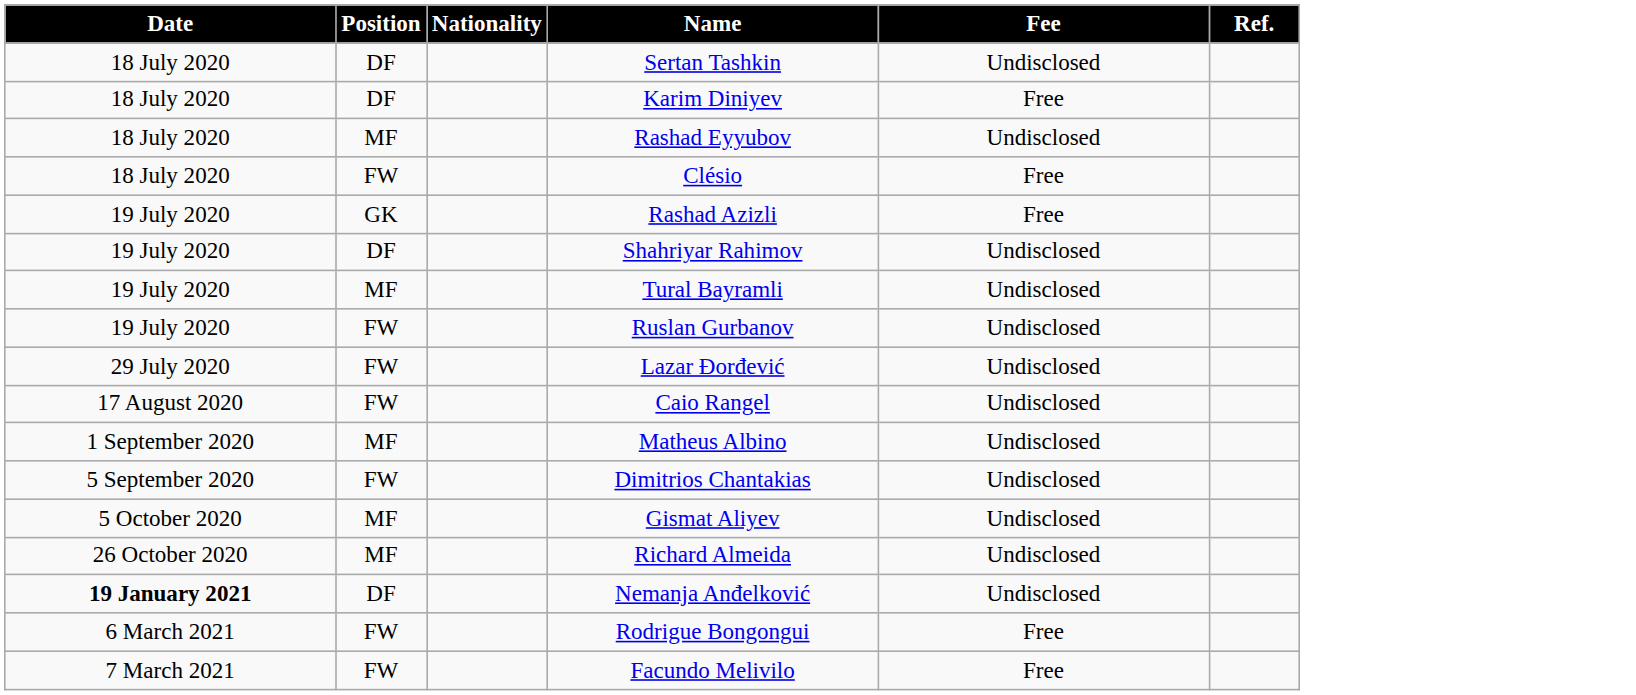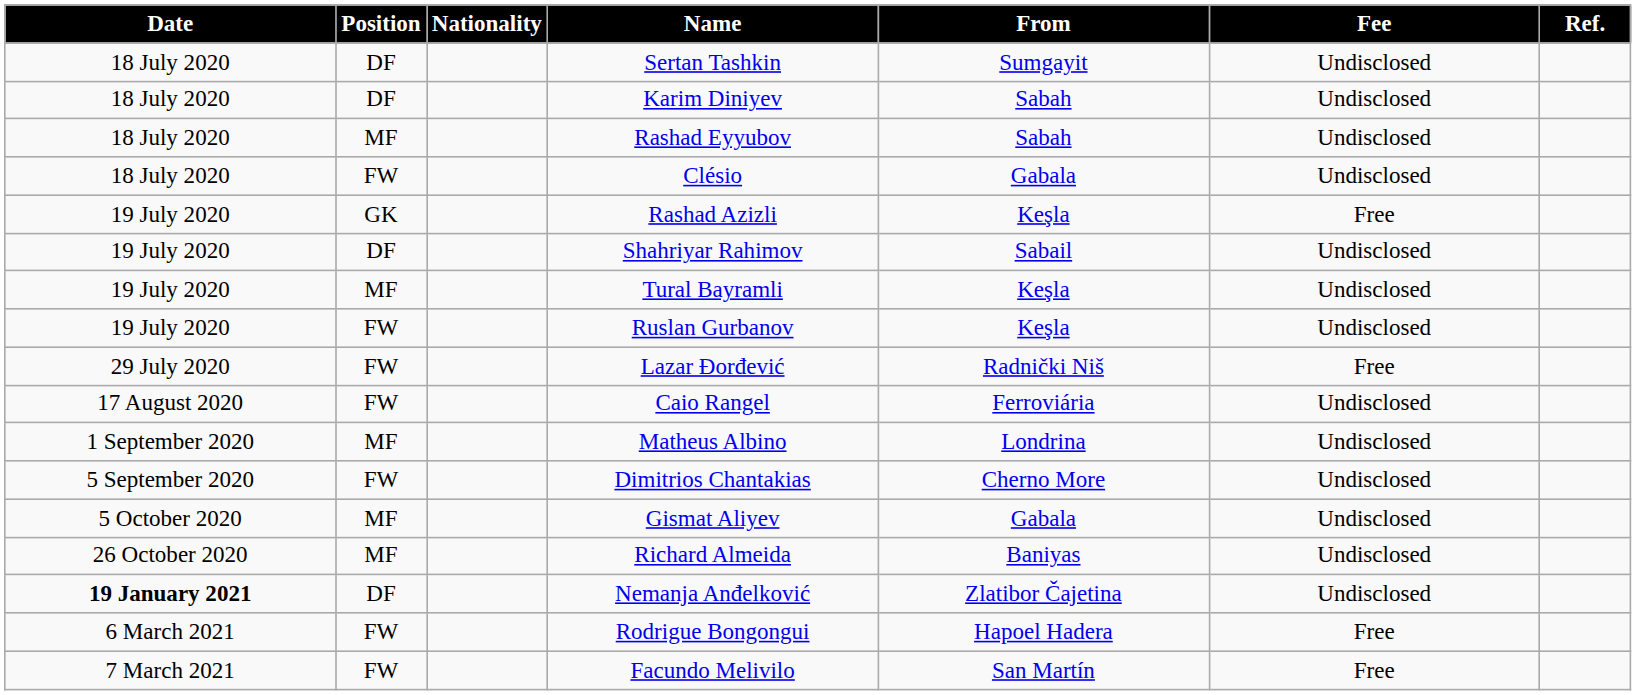 <table class="wikitable"  style="text-align:center; font-size:90%; ">
 <tr>
 <th style="background:#000000; color:#FFFFFF; width:200px;">Date</th>
 <th style="background:#000000; color:#FFFFFF; width:50px;">Position</th>
 <th style="background:#000000; color:#FFFFFF; width:50px;">Nationality</th>
 <th style="background:#000000; color:#FFFFFF; width:200px;">Name</th>
+<th style="background:#000000; color:#FFFFFF; width:200px;">From</th>
 <th style="background:#000000; color:#FFFFFF; width:200px;">Fee</th>
 <th style="background:#000000; color:#FFFFFF; width:50px;">Ref.</th>
 </tr>
 <tr>
 <td>18 July 2020</td>
 <td>DF</td>
 <td></td>
 <td><a href='#'>Sertan Tashkin</a></td>
+<td><a href='#'>Sumgayit</a></td>
 <td>Undisclosed</td>
 <td></td>
 </tr>
 <tr>
 <td>18 July 2020</td>
 <td>DF</td>
 <td></td>
 <td><a href='#'>Karim Diniyev</a></td>
-<td>Free</td>
+<td><a href='#'>Sabah</a></td>
+<td>Undisclosed</td>
 <td></td>
 </tr>
 <tr>
 <td>18 July 2020</td>
 <td>MF</td>
 <td></td>
 <td><a href='#'>Rashad Eyyubov</a></td>
+<td><a href='#'>Sabah</a></td>
 <td>Undisclosed</td>
 <td></td>
 </tr>
 <tr>
 <td>18 July 2020</td>
 <td>FW</td>
 <td></td>
 <td><a href='#'>Clésio</a></td>
-<td>Free</td>
+<td><a href='#'>Gabala</a></td>
+<td>Undisclosed</td>
 <td></td>
 </tr>
 <tr>
 <td>19 July 2020</td>
 <td>GK</td>
 <td></td>
 <td><a href='#'>Rashad Azizli</a></td>
+<td><a href='#'>Keşla</a></td>
 <td>Free</td>
 <td></td>
 </tr>
 <tr>
 <td>19 July 2020</td>
 <td>DF</td>
 <td></td>
 <td><a href='#'>Shahriyar Rahimov</a></td>
+<td><a href='#'>Sabail</a></td>
 <td>Undisclosed</td>
 <td></td>
 </tr>
 <tr>
 <td>19 July 2020</td>
 <td>MF</td>
 <td></td>
 <td><a href='#'>Tural Bayramli</a></td>
+<td><a href='#'>Keşla</a></td>
 <td>Undisclosed</td>
 <td></td>
 </tr>
 <tr>
 <td>19 July 2020</td>
 <td>FW</td>
 <td></td>
 <td><a href='#'>Ruslan Gurbanov</a></td>
+<td><a href='#'>Keşla</a></td>
 <td>Undisclosed</td>
 <td></td>
 </tr>
 <tr>
 <td>29 July 2020</td>
 <td>FW</td>
 <td></td>
 <td><a href='#'>Lazar Đorđević</a></td>
-<td>Undisclosed</td>
+<td><a href='#'>Radnički Niš</a></td>
+<td>Free</td>
 <td></td>
 </tr>
 <tr>
 <td>17 August 2020</td>
 <td>FW</td>
 <td></td>
 <td><a href='#'>Caio Rangel</a></td>
+<td><a href='#'>Ferroviária</a></td>
 <td>Undisclosed</td>
 <td></td>
 </tr>
 <tr>
 <td>1 September 2020</td>
 <td>MF</td>
 <td></td>
 <td><a href='#'>Matheus Albino</a></td>
+<td><a href='#'>Londrina</a></td>
 <td>Undisclosed</td>
 <td></td>
 </tr>
 <tr>
 <td>5 September 2020</td>
 <td>FW</td>
 <td></td>
 <td><a href='#'>Dimitrios Chantakias</a></td>
+<td><a href='#'>Cherno More</a></td>
 <td>Undisclosed</td>
 <td></td>
 </tr>
 <tr>
 <td>5 October 2020</td>
 <td>MF</td>
 <td></td>
 <td><a href='#'>Gismat Aliyev</a></td>
+<td><a href='#'>Gabala</a></td>
 <td>Undisclosed</td>
 <td></td>
 </tr>
 <tr>
 <td>26 October 2020</td>
 <td>MF</td>
 <td></td>
 <td><a href='#'>Richard Almeida</a></td>
+<td><a href='#'>Baniyas</a></td>
 <td>Undisclosed</td>
 <td></td>
 </tr>
 <tr>
 <td><strong>19 January 2021</strong></td>
 <td>DF</td>
 <td></td>
 <td><a href='#'>Nemanja Anđelković</a></td>
+<td><a href='#'>Zlatibor Čajetina</a></td>
 <td>Undisclosed</td>
 <td></td>
 </tr>
 <tr>
 <td>6 March 2021</td>
 <td>FW</td>
 <td></td>
 <td><a href='#'>Rodrigue Bongongui</a></td>
+<td><a href='#'>Hapoel Hadera</a></td>
 <td>Free</td>
 <td></td>
 </tr>
 <tr>
 <td>7 March 2021</td>
 <td>FW</td>
 <td></td>
 <td><a href='#'>Facundo Melivilo</a></td>
+<td><a href='#'>San Martín</a></td>
 <td>Free</td>
 <td></td>
 </tr>
 </table>
